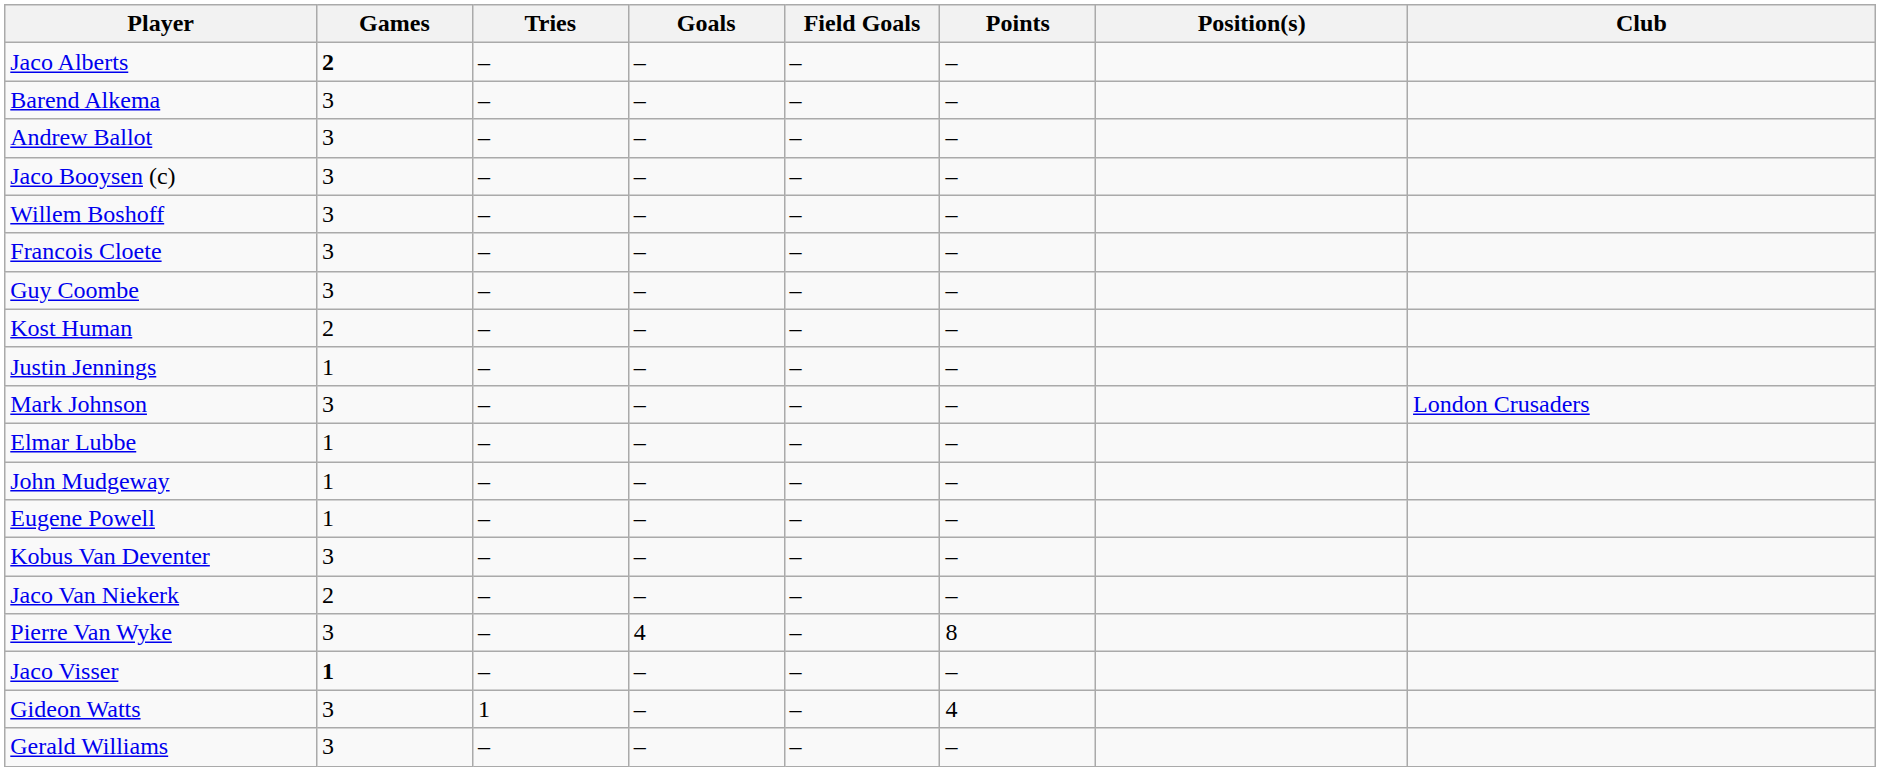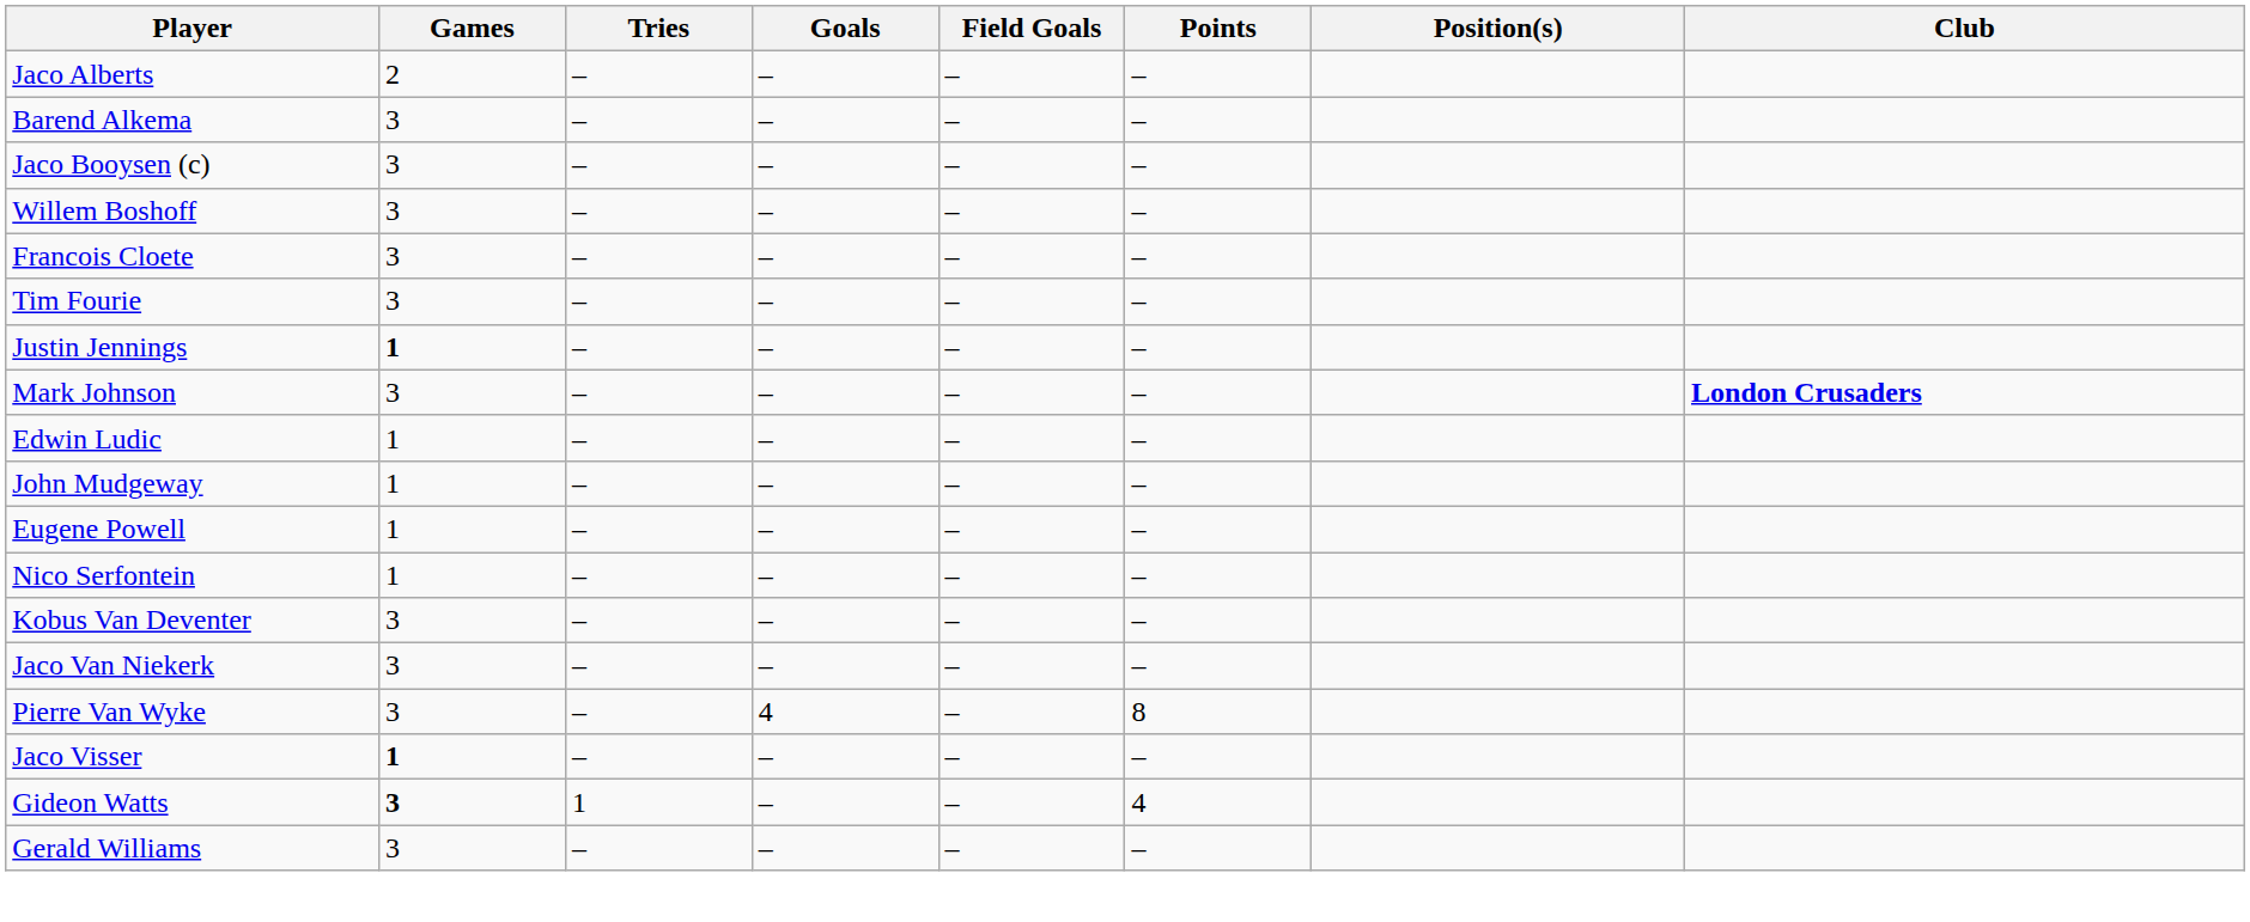 <table class="wikitable sortable">
 <tr>
 <th width=10%>Player</th>
 <th width=5%>Games</th>
 <th width=5%>Tries</th>
 <th width=5%>Goals</th>
 <th width=5%>Field Goals</th>
 <th width=5%>Points</th>
 <th width=10%>Position(s)</th>
 <th width=15%>Club</th>
 </tr>
 <tr>
 <td><a href='#'>Jaco Alberts</a></td>
-<td><strong>2</strong></td>
+<td>2</td>
 <td>–</td>
 <td>–</td>
 <td>–</td>
 <td>–</td>
 <td></td>
 <td></td>
 </tr>
 <tr>
 <td><a href='#'>Barend Alkema</a></td>
-<td>3</td>
-<td>–</td>
-<td>–</td>
-<td>–</td>
-<td>–</td>
-<td></td>
-<td></td>
-</tr>
-<tr>
-<td><a href='#'>Andrew Ballot</a></td>
 <td>3</td>
 <td>–</td>
 <td>–</td>
 <td>–</td>
 <td>–</td>
 <td></td>
 <td></td>
 </tr>
 <tr>
 <td><a href='#'>Jaco Booysen</a> (c)</td>
 <td>3</td>
 <td>–</td>
 <td>–</td>
 <td>–</td>
 <td>–</td>
 <td></td>
 <td></td>
 </tr>
 <tr>
 <td><a href='#'>Willem Boshoff</a></td>
 <td>3</td>
 <td>–</td>
 <td>–</td>
 <td>–</td>
 <td>–</td>
 <td></td>
 <td></td>
 </tr>
 <tr>
 <td><a href='#'>Francois Cloete</a></td>
 <td>3</td>
 <td>–</td>
 <td>–</td>
 <td>–</td>
 <td>–</td>
 <td></td>
 <td></td>
 </tr>
 <tr>
-<td><a href='#'>Guy Coombe</a></td>
+<td><a href='#'>Tim Fourie</a></td>
 <td>3</td>
 <td>–</td>
 <td>–</td>
 <td>–</td>
 <td>–</td>
 <td></td>
 <td></td>
 </tr>
 <tr>
-<td><a href='#'>Kost Human</a></td>
-<td>2</td>
-<td>–</td>
-<td>–</td>
-<td>–</td>
-<td>–</td>
-<td></td>
-<td></td>
-</tr>
-<tr>
 <td><a href='#'>Justin Jennings</a></td>
-<td>1</td>
+<td><strong>1</strong></td>
 <td>–</td>
 <td>–</td>
 <td>–</td>
 <td>–</td>
 <td></td>
 <td></td>
 </tr>
 <tr>
 <td><a href='#'>Mark Johnson</a></td>
 <td>3</td>
 <td>–</td>
 <td>–</td>
 <td>–</td>
 <td>–</td>
 <td></td>
-<td> <a href='#'>London Crusaders</a></td>
+<td><strong> <a href='#'>London Crusaders</a></strong></td>
 </tr>
 <tr>
-<td><a href='#'>Elmar Lubbe</a></td>
+<td><a href='#'>Edwin Ludic</a></td>
 <td>1</td>
 <td>–</td>
 <td>–</td>
 <td>–</td>
 <td>–</td>
 <td></td>
 <td></td>
 </tr>
 <tr>
 <td><a href='#'>John Mudgeway</a></td>
 <td>1</td>
 <td>–</td>
 <td>–</td>
 <td>–</td>
 <td>–</td>
 <td></td>
 <td></td>
 </tr>
 <tr>
 <td><a href='#'>Eugene Powell</a></td>
 <td>1</td>
 <td>–</td>
 <td>–</td>
 <td>–</td>
 <td>–</td>
 <td></td>
 <td></td>
 </tr>
 <tr>
+<td><a href='#'>Nico Serfontein</a></td>
+<td>1</td>
+<td>–</td>
+<td>–</td>
+<td>–</td>
+<td>–</td>
+<td></td>
+<td></td>
+</tr>
+<tr>
 <td><a href='#'>Kobus Van Deventer</a></td>
 <td>3</td>
 <td>–</td>
 <td>–</td>
 <td>–</td>
 <td>–</td>
 <td></td>
 <td></td>
 </tr>
 <tr>
 <td><a href='#'>Jaco Van Niekerk</a></td>
-<td>2</td>
+<td>3</td>
 <td>–</td>
 <td>–</td>
 <td>–</td>
 <td>–</td>
 <td></td>
 <td></td>
 </tr>
 <tr>
 <td><a href='#'>Pierre Van Wyke</a></td>
 <td>3</td>
 <td>–</td>
 <td>4</td>
 <td>–</td>
 <td>8</td>
 <td></td>
 <td></td>
 </tr>
 <tr>
 <td><a href='#'>Jaco Visser</a></td>
 <td><strong>1</strong></td>
 <td>–</td>
 <td>–</td>
 <td>–</td>
 <td>–</td>
 <td></td>
 <td></td>
 </tr>
 <tr>
 <td><a href='#'>Gideon Watts</a></td>
-<td>3</td>
+<td><strong>3</strong></td>
 <td>1</td>
 <td>–</td>
 <td>–</td>
 <td>4</td>
 <td></td>
 <td></td>
 </tr>
 <tr>
 <td><a href='#'>Gerald Williams</a></td>
 <td>3</td>
 <td>–</td>
 <td>–</td>
 <td>–</td>
 <td>–</td>
 <td></td>
 <td></td>
 </tr>
 </table>
